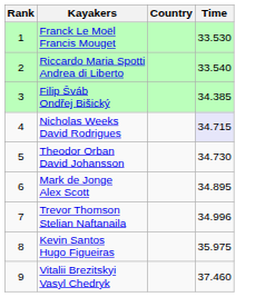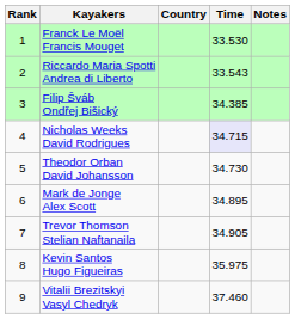 <table class="wikitable" style="text-align:center">
 <tr>
 <th>Rank</th>
 <th>Kayakers</th>
 <th>Country</th>
 <th>Time</th>
+<th>Notes</th>
 </tr>
 <tr bgcolor=bbffbb>
 <td>1</td>
 <td align="left"><a href='#'>Franck Le Moël</a><br><a href='#'>Francis Mouget</a></td>
 <td align="left"></td>
 <td>33.530</td>
+<td></td>
 </tr>
 <tr bgcolor=bbffbb>
 <td>2</td>
 <td align="left"><a href='#'>Riccardo Maria Spotti</a><br><a href='#'>Andrea di Liberto</a></td>
 <td align="left"></td>
-<td>33.540</td>
+<td>33.543</td>
+<td></td>
 </tr>
 <tr bgcolor=bbffbb>
 <td>3</td>
 <td align="left"><a href='#'>Filip Šváb</a><br><a href='#'>Ondřej Bišický</a></td>
 <td align="left"></td>
 <td>34.385</td>
+<td></td>
 </tr>
 <tr>
 <td>4</td>
 <td align="left"><a href='#'>Nicholas Weeks</a><br><a href='#'>David Rodrigues</a></td>
 <td align="left"></td>
 <td style="background: lavender;">34.715</td>
+<td></td>
 </tr>
 <tr>
 <td>5</td>
 <td align="left"><a href='#'>Theodor Orban</a><br><a href='#'>David Johansson</a></td>
 <td align="left"></td>
 <td>34.730</td>
+<td></td>
 </tr>
 <tr>
 <td>6</td>
 <td align="left"><a href='#'>Mark de Jonge</a><br><a href='#'>Alex Scott</a></td>
 <td align="left"></td>
 <td>34.895</td>
+<td></td>
 </tr>
 <tr>
 <td>7</td>
 <td align="left"><a href='#'>Trevor Thomson</a><br><a href='#'>Stelian Naftanaila</a></td>
 <td align="left"></td>
-<td>34.996</td>
+<td>34.905</td>
+<td></td>
 </tr>
 <tr>
 <td>8</td>
 <td align="left"><a href='#'>Kevin Santos</a><br><a href='#'>Hugo Figueiras</a></td>
 <td align="left"></td>
 <td>35.975</td>
+<td></td>
 </tr>
 <tr>
 <td>9</td>
 <td align="left"><a href='#'>Vitalii Brezitskyi</a><br><a href='#'>Vasyl Chedryk</a></td>
 <td align="left"></td>
 <td>37.460</td>
+<td></td>
 </tr>
 </table>
